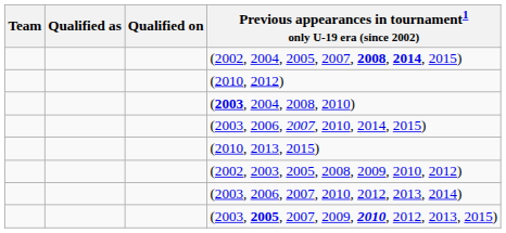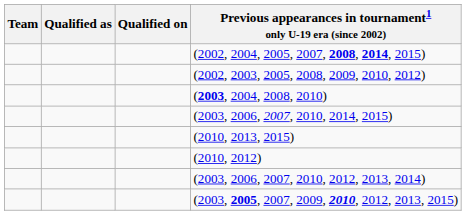 <table class="wikitable sortable">
 <tr>
 <th>Team</th>
 <th>Qualified as</th>
 <th>Qualified on</th>
 <th>Previous appearances in tournament<sup><strong><a href='#'>1</a></strong></sup><br><small>only U-19 era (since 2002)</small></th>
 </tr>
 <tr>
 <td></td>
 <td></td>
 <td></td>
 <td> (<a href='#'>2002</a>, <a href='#'>2004</a>, <a href='#'>2005</a>, <a href='#'>2007</a>, <strong><a href='#'>2008</a></strong>, <strong><a href='#'>2014</a></strong>, <a href='#'>2015</a>)</td>
 </tr>
 <tr>
 <td></td>
 <td></td>
 <td></td>
-<td> (<a href='#'>2010</a>, <a href='#'>2012</a>)</td>
+<td> (<a href='#'>2002</a>, <a href='#'>2003</a>, <a href='#'>2005</a>, <a href='#'>2008</a>, <a href='#'>2009</a>, <a href='#'>2010</a>, <a href='#'>2012</a>)</td>
 </tr>
 <tr>
 <td></td>
 <td></td>
 <td></td>
 <td> (<strong><a href='#'>2003</a></strong>, <a href='#'>2004</a>, <a href='#'>2008</a>, <a href='#'>2010</a>)</td>
 </tr>
 <tr>
 <td></td>
 <td></td>
 <td></td>
 <td> (<a href='#'>2003</a>, <a href='#'>2006</a>, <em><a href='#'>2007</a></em>, <a href='#'>2010</a>, <a href='#'>2014</a>, <a href='#'>2015</a>)</td>
 </tr>
 <tr>
 <td></td>
 <td></td>
 <td></td>
 <td> (<a href='#'>2010</a>, <a href='#'>2013</a>, <a href='#'>2015</a>)</td>
 </tr>
 <tr>
 <td></td>
 <td></td>
 <td></td>
-<td> (<a href='#'>2002</a>, <a href='#'>2003</a>, <a href='#'>2005</a>, <a href='#'>2008</a>, <a href='#'>2009</a>, <a href='#'>2010</a>, <a href='#'>2012</a>)</td>
+<td> (<a href='#'>2010</a>, <a href='#'>2012</a>)</td>
 </tr>
 <tr>
 <td></td>
 <td></td>
 <td></td>
 <td> (<a href='#'>2003</a>, <a href='#'>2006</a>, <a href='#'>2007</a>, <a href='#'>2010</a>, <a href='#'>2012</a>, <a href='#'>2013</a>, <a href='#'>2014</a>)</td>
 </tr>
 <tr>
 <td></td>
 <td></td>
 <td></td>
 <td> (<a href='#'>2003</a>, <strong><a href='#'>2005</a></strong>, <a href='#'>2007</a>, <a href='#'>2009</a>, <strong><em><a href='#'>2010</a></em></strong>, <a href='#'>2012</a>, <a href='#'>2013</a>, <a href='#'>2015</a>)</td>
 </tr>
 </table>
